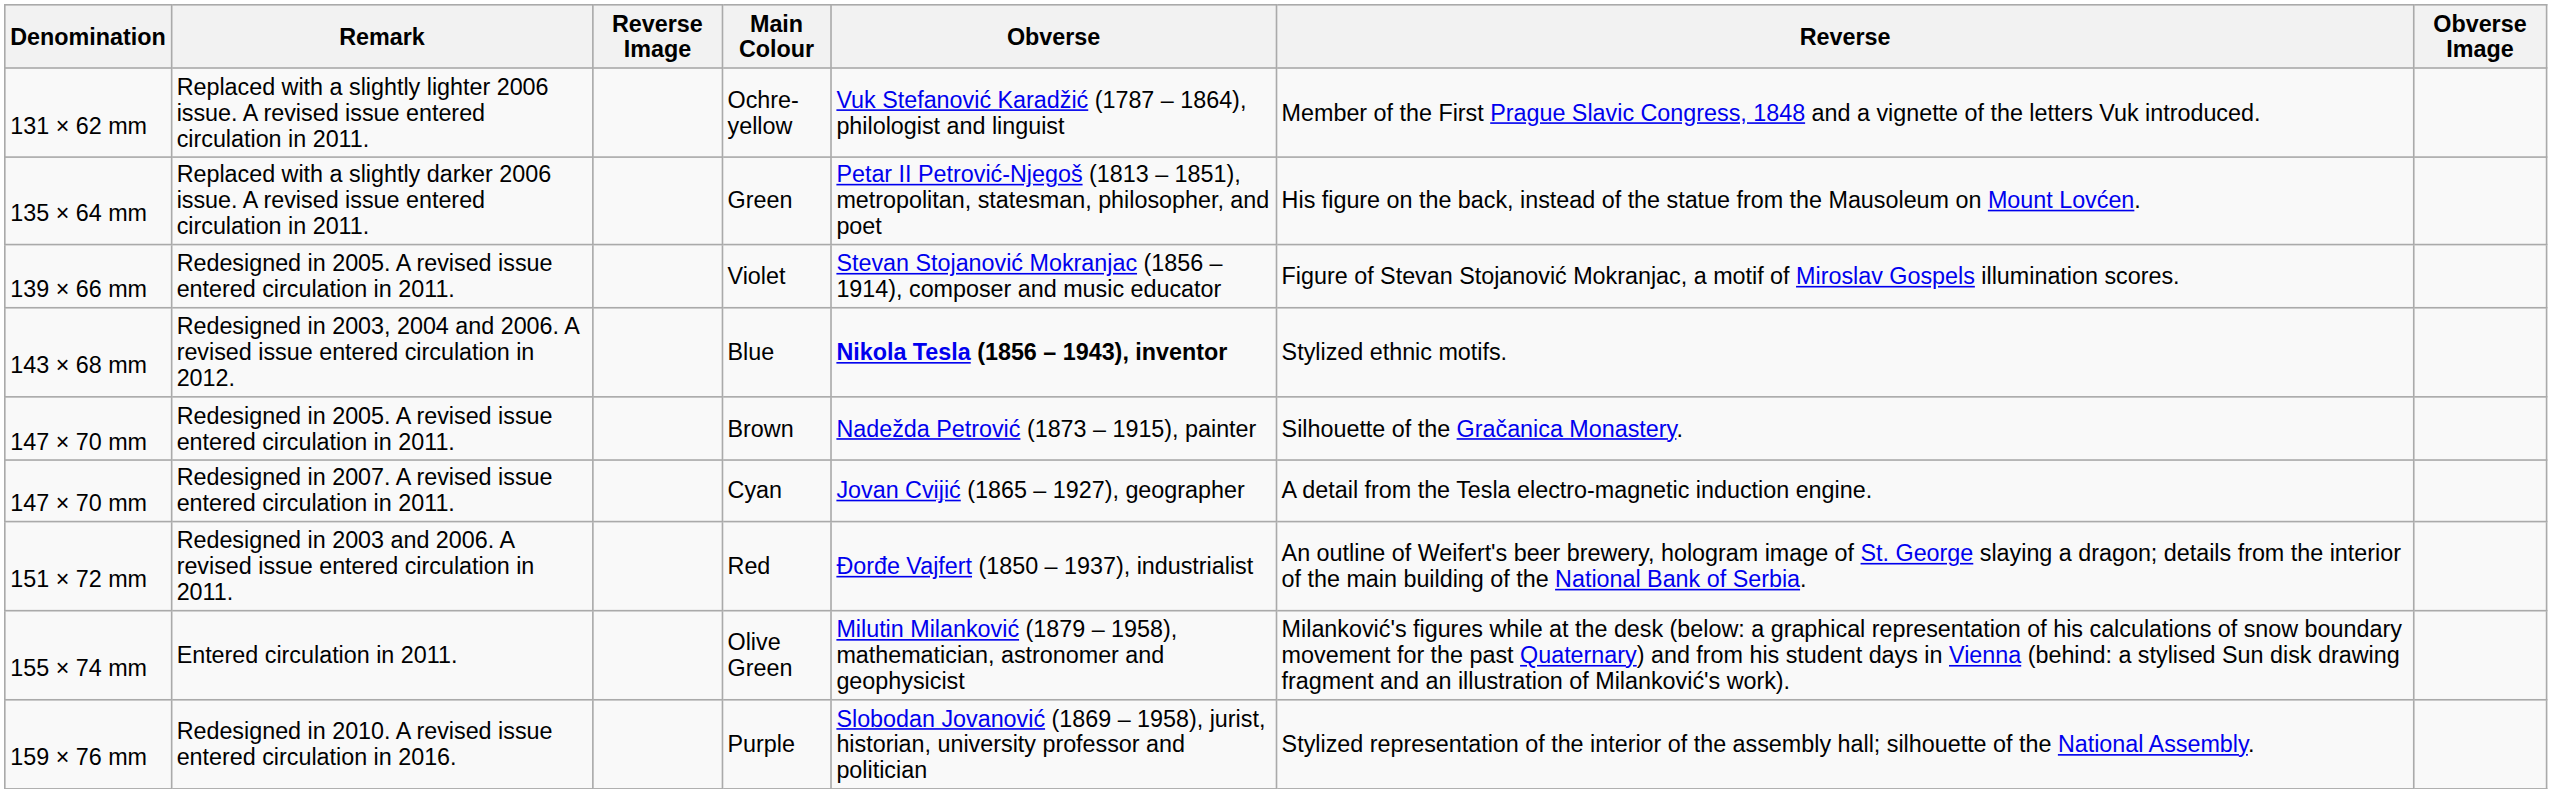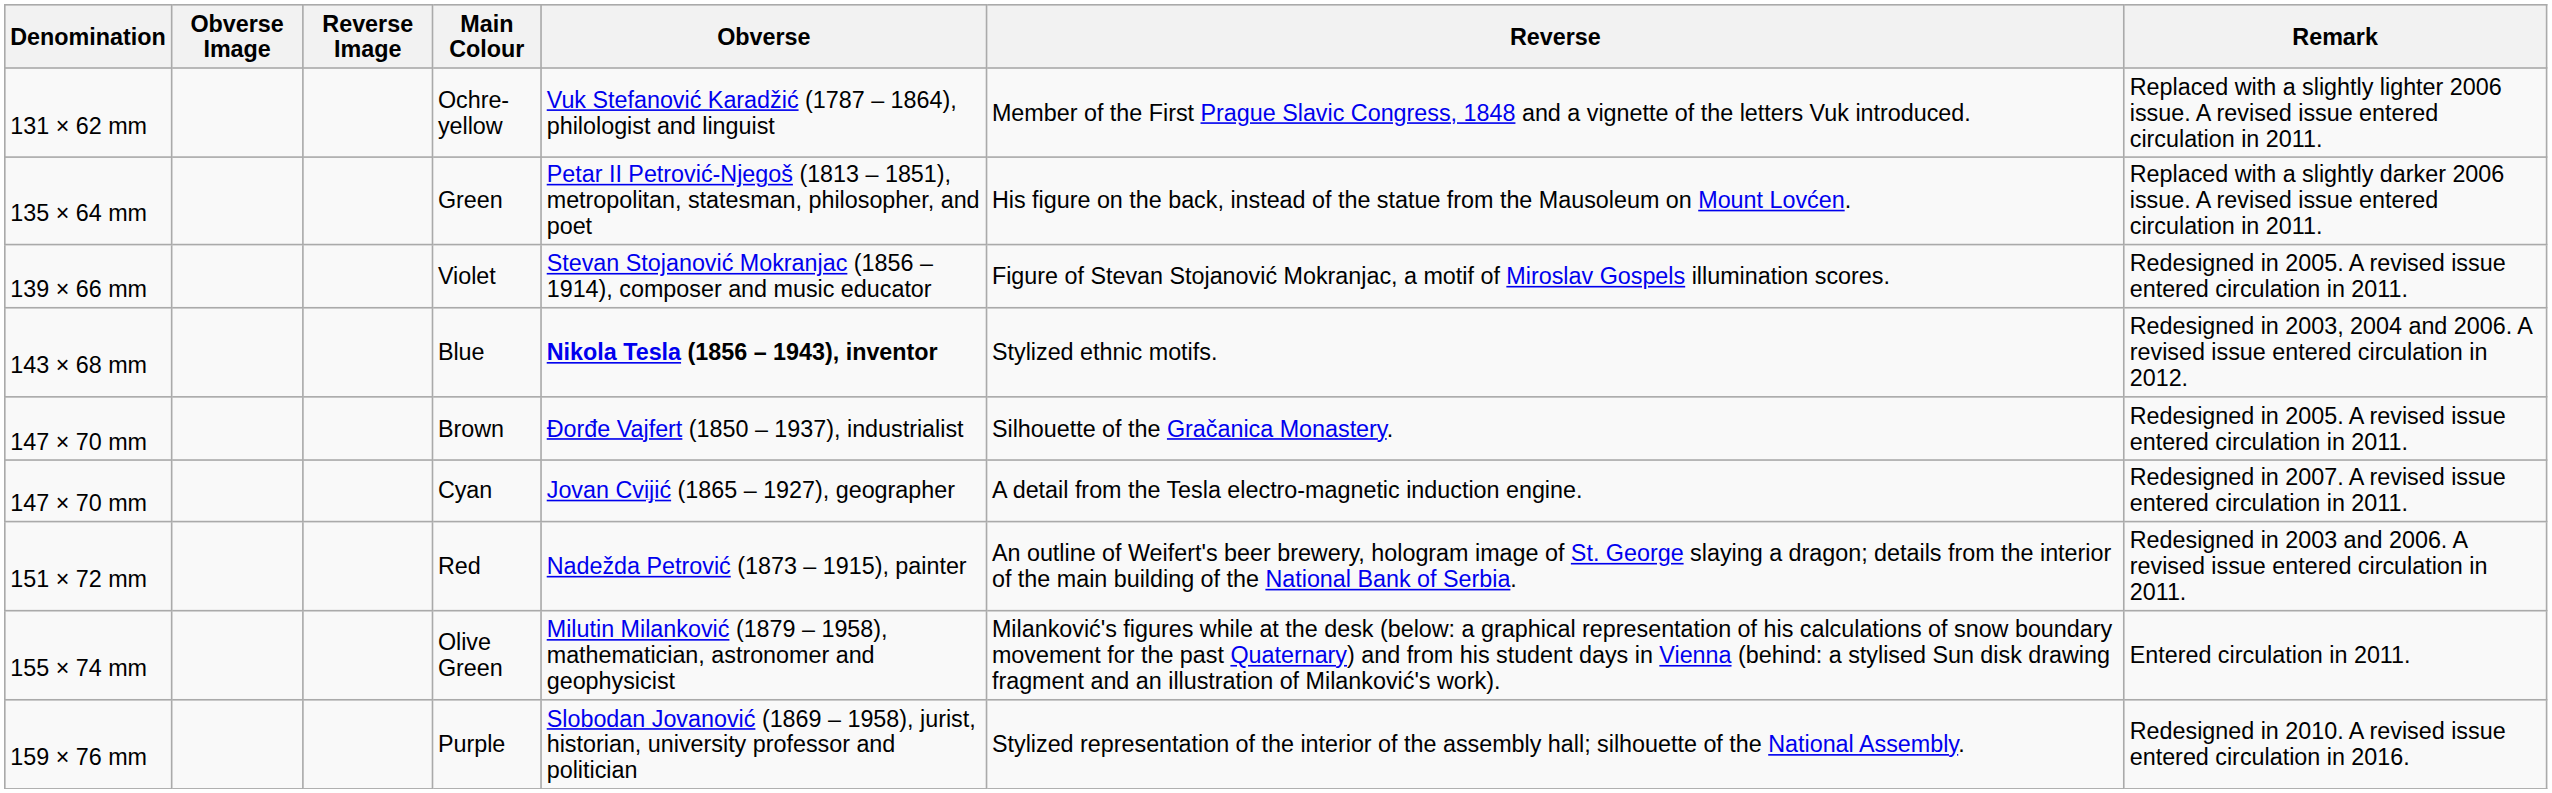 <table class="wikitable" style="font-size: 90%">
 <tr>
 <th>Denomination</th>
-<th>Remark</th>
+<th>Obverse Image</th>
 <th>Reverse Image</th>
 <th>Main Colour</th>
 <th>Obverse</th>
 <th>Reverse</th>
-<th>Obverse Image</th>
+<th>Remark</th>
 </tr>
 <tr>
 <td> <br> 131 × 62 mm</td>
-<td>Replaced with a slightly lighter 2006 issue. A revised issue entered circulation in 2011.</td>
+<td></td>
 <td></td>
 <td>Ochre-yellow</td>
 <td><a href='#'>Vuk Stefanović Karadžić</a> (1787 – 1864), philologist and linguist</td>
 <td>Member of the First <a href='#'>Prague Slavic Congress, 1848</a> and a vignette of the letters Vuk introduced.</td>
-<td></td>
+<td>Replaced with a slightly lighter 2006 issue. A revised issue entered circulation in 2011.</td>
 </tr>
 <tr>
 <td> <br> 135 × 64 mm</td>
-<td>Replaced with a slightly darker 2006 issue. A revised issue entered circulation in 2011.</td>
+<td></td>
 <td></td>
 <td>Green</td>
 <td><a href='#'>Petar II Petrović-Njegoš</a> (1813 – 1851), metropolitan, statesman, philosopher, and poet</td>
 <td>His figure on the back, instead of the statue from the Mausoleum on <a href='#'>Mount Lovćen</a>.</td>
-<td></td>
+<td>Replaced with a slightly darker 2006 issue. A revised issue entered circulation in 2011.</td>
 </tr>
 <tr>
 <td> <br> 139 × 66 mm</td>
-<td>Redesigned in 2005. A revised issue entered circulation in 2011.</td>
+<td></td>
 <td></td>
 <td>Violet</td>
 <td><a href='#'>Stevan Stojanović Mokranjac</a> (1856 – 1914), composer and music educator</td>
 <td>Figure of Stevan Stojanović Mokranjac, a motif of <a href='#'>Miroslav Gospels</a> illumination scores.</td>
-<td></td>
+<td>Redesigned in 2005. A revised issue entered circulation in 2011.</td>
 </tr>
 <tr>
 <td> <br> 143 × 68 mm</td>
-<td>Redesigned in 2003, 2004 and 2006. A revised issue entered circulation in 2012.</td>
+<td></td>
 <td></td>
 <td>Blue</td>
 <td><strong><a href='#'>Nikola Tesla</a> (1856 – 1943), inventor</strong></td>
 <td>Stylized ethnic motifs.</td>
-<td></td>
+<td>Redesigned in 2003, 2004 and 2006. A revised issue entered circulation in 2012.</td>
 </tr>
 <tr>
 <td> <br> 147 × 70 mm</td>
-<td>Redesigned in 2005. A revised issue entered circulation in 2011.</td>
+<td></td>
 <td></td>
 <td>Brown</td>
-<td><a href='#'>Nadežda Petrović</a> (1873 – 1915), painter</td>
+<td><a href='#'>Đorđe Vajfert</a> (1850 – 1937), industrialist</td>
 <td>Silhouette of the <a href='#'>Gračanica Monastery</a>.</td>
-<td></td>
+<td>Redesigned in 2005. A revised issue entered circulation in 2011.</td>
 </tr>
 <tr>
 <td> <br> 147 × 70 mm</td>
-<td>Redesigned in 2007. A revised issue entered circulation in 2011.</td>
+<td></td>
 <td></td>
 <td>Cyan</td>
 <td><a href='#'>Jovan Cvijić</a> (1865 – 1927), geographer</td>
 <td>A detail from the Tesla electro-magnetic induction engine.</td>
-<td></td>
+<td>Redesigned in 2007. A revised issue entered circulation in 2011.</td>
 </tr>
 <tr>
 <td> <br> 151 × 72 mm</td>
-<td>Redesigned in 2003 and 2006. A revised issue entered circulation in 2011.</td>
+<td></td>
 <td></td>
 <td>Red</td>
-<td><a href='#'>Đorđe Vajfert</a> (1850 – 1937), industrialist</td>
+<td><a href='#'>Nadežda Petrović</a> (1873 – 1915), painter</td>
 <td>An outline of Weifert's beer brewery, hologram image of <a href='#'>St. George</a> slaying a dragon; details from the interior of the main building of the <a href='#'>National Bank of Serbia</a>.</td>
-<td></td>
+<td>Redesigned in 2003 and 2006. A revised issue entered circulation in 2011.</td>
 </tr>
 <tr>
 <td> <br> 155 × 74 mm</td>
-<td>Entered circulation in 2011.</td>
+<td></td>
 <td></td>
 <td>Olive Green</td>
 <td><a href='#'>Milutin Milanković</a> (1879 – 1958), mathematician, astronomer and geophysicist</td>
 <td>Milanković's figures while at the desk (below: a graphical representation of his calculations of snow boundary movement for the past <a href='#'>Quaternary</a>) and from his student days in <a href='#'>Vienna</a> (behind: a stylised Sun disk drawing fragment and an illustration of Milanković's work).</td>
-<td></td>
+<td>Entered circulation in 2011.</td>
 </tr>
 <tr>
 <td> <br> 159 × 76 mm</td>
-<td>Redesigned in 2010. A revised issue entered circulation in 2016.</td>
+<td></td>
 <td></td>
 <td>Purple</td>
 <td><a href='#'>Slobodan Jovanović</a> (1869 – 1958), jurist, historian, university professor and politician</td>
 <td>Stylized representation of the interior of the assembly hall; silhouette of the <a href='#'>National Assembly</a>.</td>
-<td></td>
+<td>Redesigned in 2010. A revised issue entered circulation in 2016.</td>
 </tr>
 </table>
